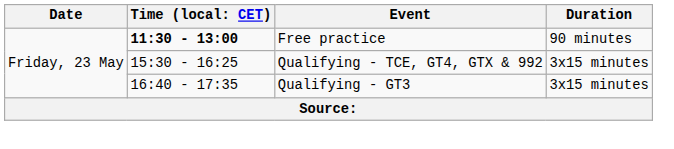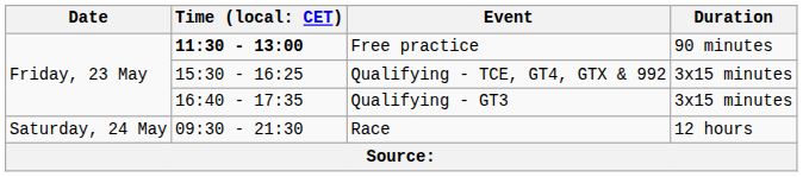 <table class="wikitable" style="font-size:90%;">
 <tr>
 <th>Date</th>
 <th>Time (local: <a href='#'>CET</a>)</th>
 <th>Event</th>
 <th>Duration</th>
 </tr>
 <tr>
 <td rowspan="3">Friday, 23 May</td>
 <td><strong>11:30 - 13:00</strong></td>
 <td>Free practice</td>
 <td>90 minutes</td>
 </tr>
 <tr>
 <td>15:30 - 16:25</td>
 <td nowrap>Qualifying - TCE, GT4, GTX & 992</td>
 <td nowrap>3x15 minutes</td>
 </tr>
 <tr>
 <td>16:40 - 17:35</td>
 <td>Qualifying - GT3</td>
 <td>3x15 minutes</td>
 </tr>
 <tr>
+<td nowrap="">Saturday, 24 May</td>
+<td>09:30 - 21:30</td>
+<td>Race</td>
+<td>12 hours</td>
+</tr>
+<tr>
 <th colspan="4">Source:</th>
 </tr>
 </table>
